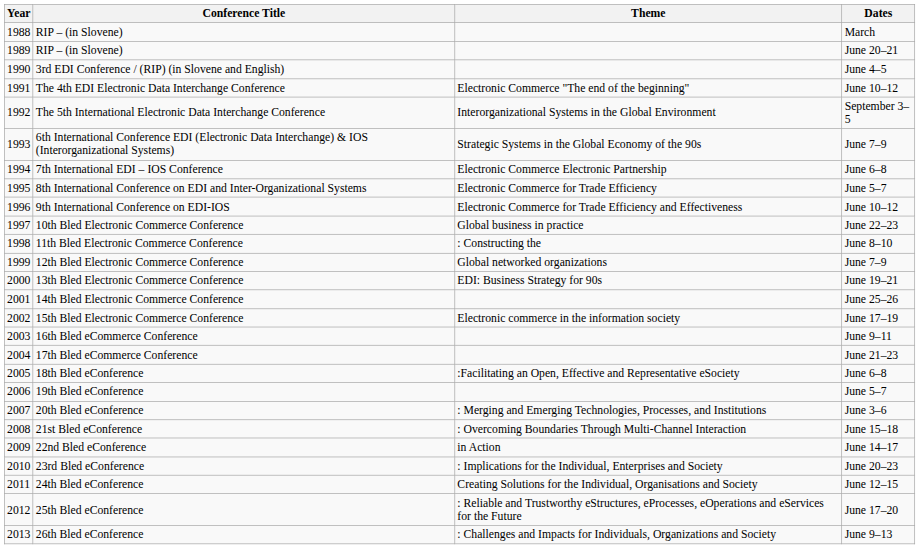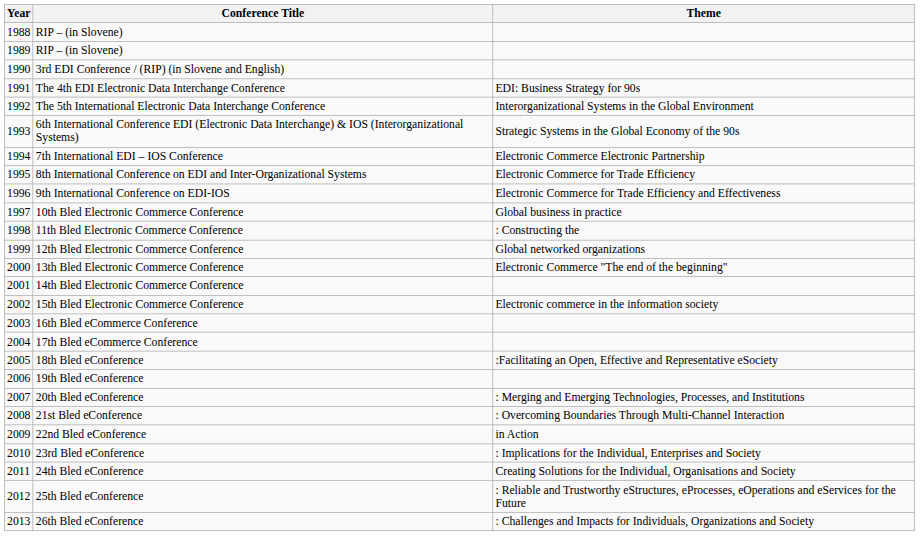 <table class="wikitable">
 <tr>
 <th>Year</th>
 <th>Conference Title</th>
 <th>Theme</th>
-<th>Dates</th>
 </tr>
 <tr>
 <td>1988</td>
 <td>RIP –  (in Slovene)</td>
 <td></td>
-<td>March</td>
 </tr>
 <tr>
 <td>1989</td>
 <td>RIP –  (in Slovene)</td>
 <td></td>
-<td>June 20–21</td>
 </tr>
 <tr>
 <td>1990</td>
 <td>3rd EDI Conference /  (RIP) (in Slovene and English)</td>
 <td></td>
-<td>June 4–5</td>
 </tr>
 <tr>
 <td>1991</td>
 <td>The 4th EDI Electronic Data Interchange Conference</td>
-<td>Electronic Commerce "The end of the beginning"</td>
-<td>June 10–12</td>
+<td>EDI: Business Strategy for 90s</td>
 </tr>
 <tr>
 <td>1992</td>
 <td>The 5th International Electronic Data Interchange Conference</td>
 <td>Interorganizational Systems in the Global Environment</td>
-<td>September 3–5</td>
 </tr>
 <tr>
 <td>1993</td>
 <td>6th International Conference EDI (Electronic Data Interchange) & IOS (Interorganizational Systems)</td>
 <td>Strategic Systems in the Global Economy of the 90s</td>
-<td>June 7–9</td>
 </tr>
 <tr>
 <td>1994</td>
 <td>7th International EDI – IOS Conference</td>
 <td>Electronic Commerce Electronic Partnership</td>
-<td>June 6–8</td>
 </tr>
 <tr>
 <td>1995</td>
 <td>8th International Conference on EDI and Inter-Organizational Systems</td>
 <td>Electronic Commerce for Trade Efficiency</td>
-<td>June 5–7</td>
 </tr>
 <tr>
 <td>1996</td>
 <td>9th International Conference on EDI-IOS</td>
 <td>Electronic Commerce for Trade Efficiency and Effectiveness</td>
-<td>June 10–12</td>
 </tr>
 <tr>
 <td>1997</td>
 <td>10th Bled Electronic Commerce Conference</td>
 <td>Global business in practice</td>
-<td>June 22–23</td>
 </tr>
 <tr>
 <td>1998</td>
 <td>11th Bled Electronic Commerce Conference</td>
 <td>: Constructing the </td>
-<td>June 8–10</td>
 </tr>
 <tr>
 <td>1999</td>
 <td>12th Bled Electronic Commerce Conference</td>
 <td>Global networked organizations</td>
-<td>June 7–9</td>
 </tr>
 <tr>
 <td>2000</td>
 <td>13th Bled Electronic Commerce Conference</td>
-<td>EDI: Business Strategy for 90s</td>
-<td>June 19–21</td>
+<td>Electronic Commerce "The end of the beginning"</td>
 </tr>
 <tr>
 <td>2001</td>
 <td>14th Bled Electronic Commerce Conference</td>
 <td></td>
-<td>June 25–26</td>
 </tr>
 <tr>
 <td>2002</td>
 <td>15th Bled Electronic Commerce Conference</td>
 <td>Electronic commerce in the information society</td>
-<td>June 17–19</td>
 </tr>
 <tr>
 <td>2003</td>
 <td>16th Bled eCommerce Conference</td>
 <td></td>
-<td>June 9–11</td>
 </tr>
 <tr>
 <td>2004</td>
 <td>17th Bled eCommerce Conference</td>
 <td></td>
-<td>June 21–23</td>
 </tr>
 <tr>
 <td>2005</td>
 <td>18th Bled eConference</td>
 <td>:Facilitating an Open, Effective and Representative eSociety</td>
-<td>June 6–8</td>
 </tr>
 <tr>
 <td>2006</td>
 <td>19th Bled eConference</td>
 <td></td>
-<td>June 5–7</td>
 </tr>
 <tr>
 <td>2007</td>
 <td>20th Bled eConference</td>
 <td>: Merging and Emerging Technologies, Processes, and Institutions</td>
-<td>June 3–6</td>
 </tr>
 <tr>
 <td>2008</td>
 <td>21st Bled eConference</td>
 <td>: Overcoming Boundaries Through Multi-Channel Interaction</td>
-<td>June 15–18</td>
 </tr>
 <tr>
 <td>2009</td>
 <td>22nd Bled eConference</td>
 <td> in Action</td>
-<td>June 14–17</td>
 </tr>
 <tr>
 <td>2010</td>
 <td>23rd Bled eConference</td>
 <td>: Implications for the Individual, Enterprises and Society</td>
-<td>June 20–23</td>
 </tr>
 <tr>
 <td>2011</td>
 <td>24th Bled eConference</td>
 <td> Creating Solutions for the Individual, Organisations and Society</td>
-<td>June 12–15</td>
 </tr>
 <tr>
 <td>2012</td>
 <td>25th Bled eConference</td>
 <td>: Reliable and Trustworthy eStructures, eProcesses, eOperations and eServices for the Future</td>
-<td>June 17–20</td>
 </tr>
 <tr>
 <td>2013</td>
 <td>26th Bled eConference</td>
 <td>: Challenges and Impacts for Individuals, Organizations and Society</td>
-<td>June 9–13</td>
 </tr>
 </table>
